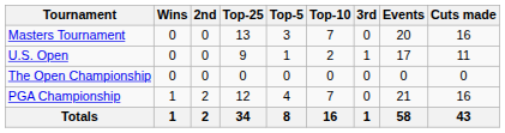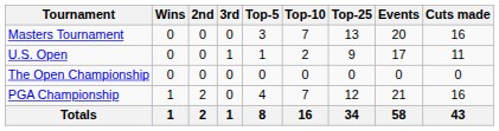 <table class=wikitable style=text-align:center>
 <tr>
 <th>Tournament</th>
 <th>Wins</th>
 <th>2nd</th>
-<th>Top-25</th>
+<th>3rd</th>
 <th>Top-5</th>
 <th>Top-10</th>
-<th>3rd</th>
+<th>Top-25</th>
 <th>Events</th>
 <th>Cuts made</th>
 </tr>
 <tr>
 <td align=left><a href='#'>Masters Tournament</a></td>
 <td>0</td>
 <td>0</td>
-<td>13</td>
+<td>0</td>
 <td>3</td>
 <td>7</td>
-<td>0</td>
+<td>13</td>
 <td>20</td>
 <td>16</td>
 </tr>
 <tr>
 <td align=left><a href='#'>U.S. Open</a></td>
 <td>0</td>
 <td>0</td>
-<td>9</td>
+<td>1</td>
 <td>1</td>
 <td>2</td>
-<td>1</td>
+<td>9</td>
 <td>17</td>
 <td>11</td>
 </tr>
 <tr>
 <td align=left><a href='#'>The Open Championship</a></td>
 <td>0</td>
 <td>0</td>
 <td>0</td>
 <td>0</td>
 <td>0</td>
 <td>0</td>
 <td>0</td>
 <td>0</td>
 </tr>
 <tr>
 <td align=left><a href='#'>PGA Championship</a></td>
 <td>1</td>
 <td>2</td>
-<td>12</td>
+<td>0</td>
 <td>4</td>
 <td>7</td>
-<td>0</td>
+<td>12</td>
 <td>21</td>
 <td>16</td>
 </tr>
 <tr>
 <th>Totals</th>
 <th>1</th>
 <th>2</th>
-<th>34</th>
+<th>1</th>
 <th>8</th>
 <th>16</th>
-<th>1</th>
+<th>34</th>
 <th>58</th>
 <th>43</th>
 </tr>
 </table>
